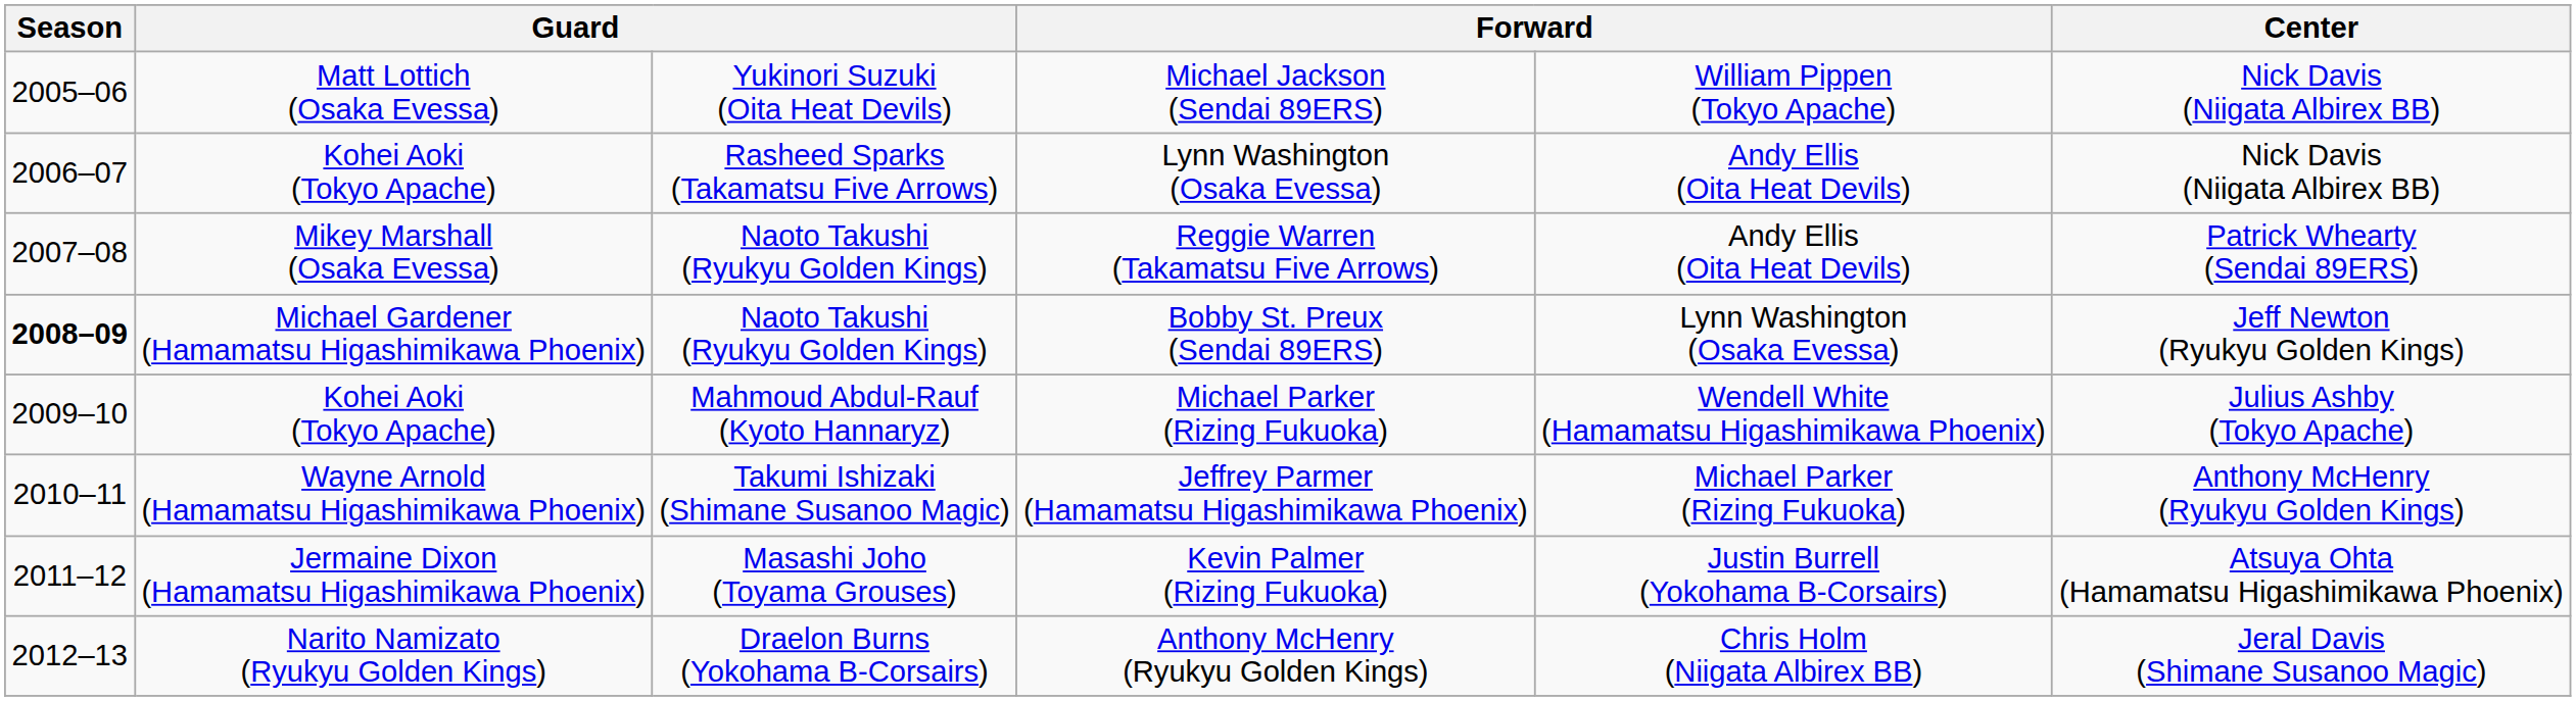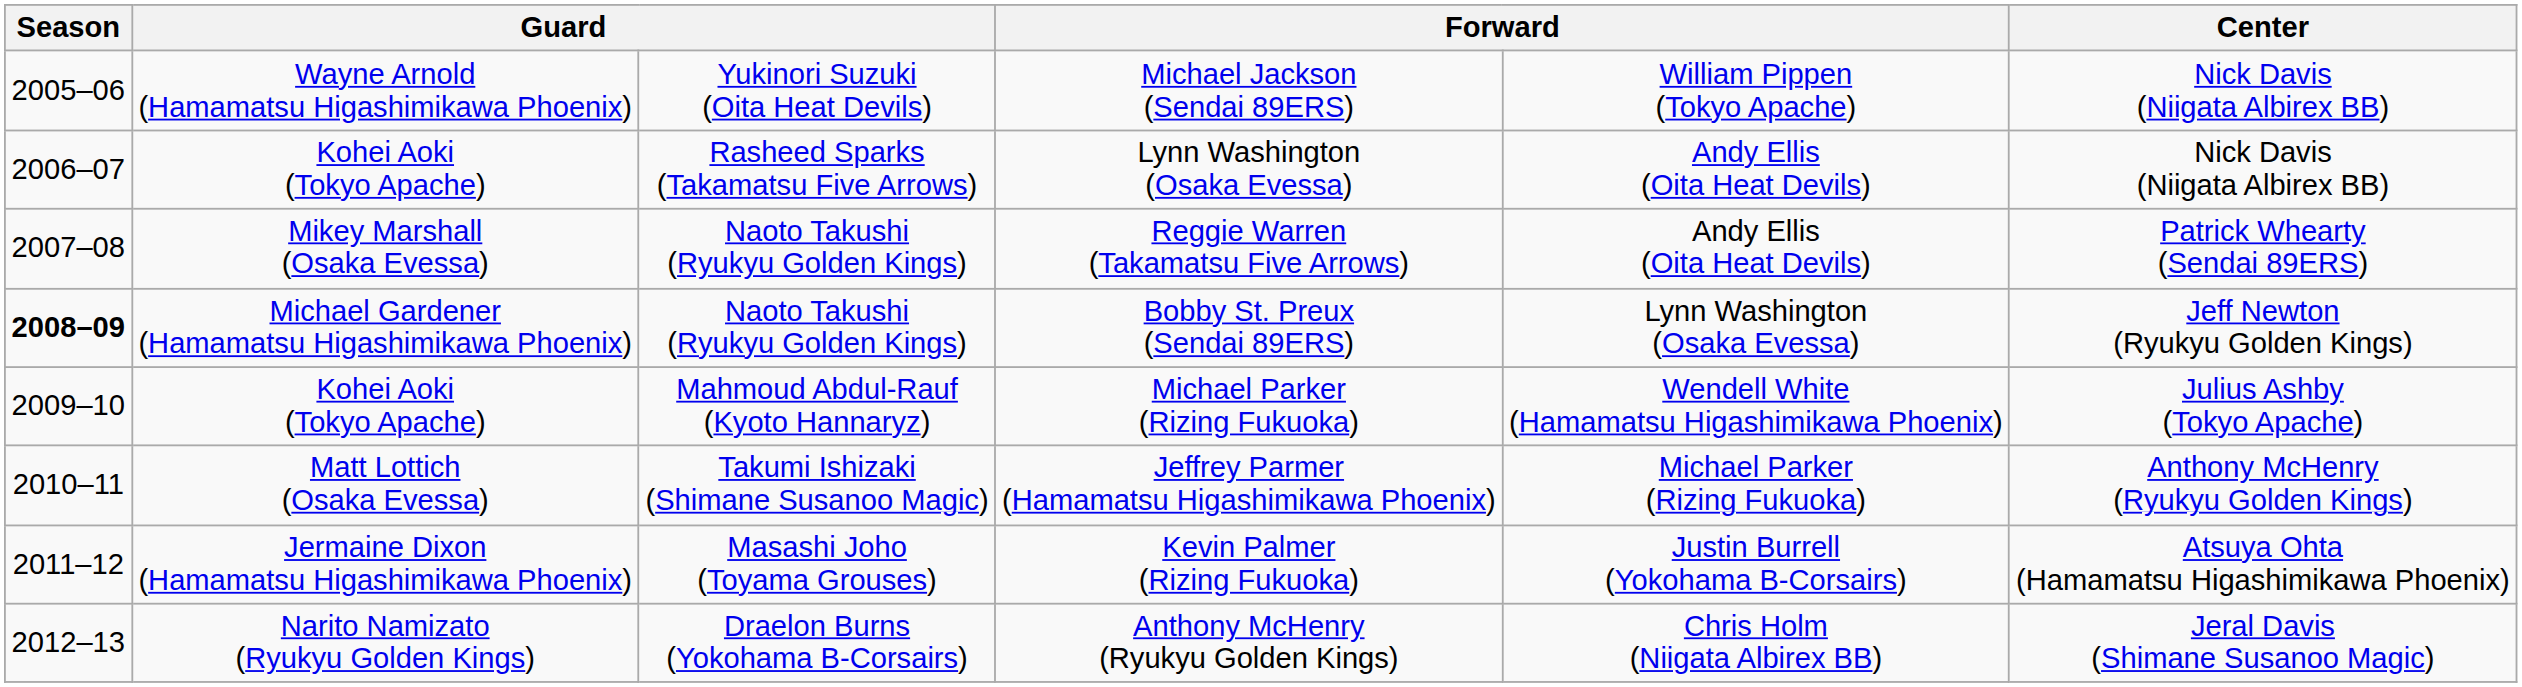 <table class=wikitable style="text-align:center">
 <tr>
 <th>Season</th>
 <th colspan=2>Guard</th>
 <th colspan=2>Forward</th>
 <th>Center</th>
 </tr>
 <tr>
 <td>2005–06</td>
-<td><a href='#'>Matt Lottich</a><br>(<a href='#'>Osaka Evessa</a>)</td>
+<td><a href='#'>Wayne Arnold</a><br>(<a href='#'>Hamamatsu Higashimikawa Phoenix</a>)</td>
 <td><a href='#'>Yukinori Suzuki</a><br>(<a href='#'>Oita Heat Devils</a>)</td>
 <td><a href='#'>Michael Jackson</a><br>(<a href='#'>Sendai 89ERS</a>)</td>
 <td><a href='#'>William Pippen</a><br>(<a href='#'>Tokyo Apache</a>)</td>
 <td><a href='#'>Nick Davis</a><br>(<a href='#'>Niigata Albirex BB</a>)</td>
 </tr>
 <tr>
 <td>2006–07</td>
 <td><a href='#'>Kohei Aoki</a><br>(<a href='#'>Tokyo Apache</a>)</td>
 <td><a href='#'>Rasheed Sparks</a><br>(<a href='#'>Takamatsu Five Arrows</a>)</td>
 <td>Lynn Washington<br>(<a href='#'>Osaka Evessa</a>)</td>
 <td><a href='#'>Andy Ellis</a><br>(<a href='#'>Oita Heat Devils</a>)</td>
 <td>Nick Davis <br>(Niigata Albirex BB)</td>
 </tr>
 <tr>
 <td>2007–08</td>
 <td><a href='#'>Mikey Marshall</a><br>(<a href='#'>Osaka Evessa</a>)</td>
 <td><a href='#'>Naoto Takushi</a><br>(<a href='#'>Ryukyu Golden Kings</a>)</td>
 <td><a href='#'>Reggie Warren</a><br>(<a href='#'>Takamatsu Five Arrows</a>)</td>
 <td>Andy Ellis<br>(<a href='#'>Oita Heat Devils</a>)</td>
 <td><a href='#'>Patrick Whearty</a><br>(<a href='#'>Sendai 89ERS</a>)</td>
 </tr>
 <tr>
 <td><strong>2008–09</strong></td>
 <td><a href='#'>Michael Gardener</a><br>(<a href='#'>Hamamatsu Higashimikawa Phoenix</a>)</td>
 <td><a href='#'>Naoto Takushi</a><br>(<a href='#'>Ryukyu Golden Kings</a>)</td>
 <td><a href='#'>Bobby St. Preux</a><br>(<a href='#'>Sendai 89ERS</a>)</td>
 <td>Lynn Washington<br>(<a href='#'>Osaka Evessa</a>)</td>
 <td><a href='#'>Jeff Newton</a><br>(Ryukyu Golden Kings)</td>
 </tr>
 <tr>
 <td>2009–10</td>
 <td><a href='#'>Kohei Aoki</a><br>(<a href='#'>Tokyo Apache</a>)</td>
 <td><a href='#'>Mahmoud Abdul-Rauf</a><br>(<a href='#'>Kyoto Hannaryz</a>)</td>
 <td><a href='#'>Michael Parker</a><br>(<a href='#'>Rizing Fukuoka</a>)</td>
 <td><a href='#'>Wendell White</a><br>(<a href='#'>Hamamatsu Higashimikawa Phoenix</a>)</td>
 <td><a href='#'>Julius Ashby</a><br>(<a href='#'>Tokyo Apache</a>)</td>
 </tr>
 <tr>
 <td>2010–11</td>
-<td><a href='#'>Wayne Arnold</a><br>(<a href='#'>Hamamatsu Higashimikawa Phoenix</a>)</td>
+<td><a href='#'>Matt Lottich</a><br>(<a href='#'>Osaka Evessa</a>)</td>
 <td><a href='#'>Takumi Ishizaki</a><br>(<a href='#'>Shimane Susanoo Magic</a>)</td>
 <td><a href='#'>Jeffrey Parmer</a><br>(<a href='#'>Hamamatsu Higashimikawa Phoenix</a>)</td>
 <td><a href='#'>Michael Parker</a><br>(<a href='#'>Rizing Fukuoka</a>)</td>
 <td><a href='#'>Anthony McHenry</a><br>(<a href='#'>Ryukyu Golden Kings</a>)</td>
 </tr>
 <tr>
 <td>2011–12</td>
 <td><a href='#'>Jermaine Dixon</a><br>(<a href='#'>Hamamatsu Higashimikawa Phoenix</a>)</td>
 <td><a href='#'>Masashi Joho</a><br>(<a href='#'>Toyama Grouses</a>)</td>
 <td><a href='#'>Kevin Palmer</a><br>(<a href='#'>Rizing Fukuoka</a>)</td>
 <td><a href='#'>Justin Burrell</a><br>(<a href='#'>Yokohama B-Corsairs</a>)</td>
 <td><a href='#'>Atsuya Ohta</a><br>(Hamamatsu Higashimikawa Phoenix)</td>
 </tr>
 <tr>
 <td>2012–13</td>
 <td><a href='#'>Narito Namizato</a><br>(<a href='#'>Ryukyu Golden Kings</a>)</td>
 <td><a href='#'>Draelon Burns</a><br>(<a href='#'>Yokohama B-Corsairs</a>)</td>
 <td><a href='#'>Anthony McHenry</a><br>(Ryukyu Golden Kings)</td>
 <td><a href='#'>Chris Holm</a><br>(<a href='#'>Niigata Albirex BB</a>)</td>
 <td><a href='#'>Jeral Davis</a><br>(<a href='#'>Shimane Susanoo Magic</a>)</td>
 </tr>
 </table>
